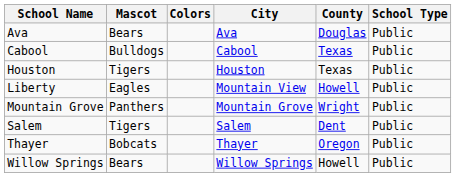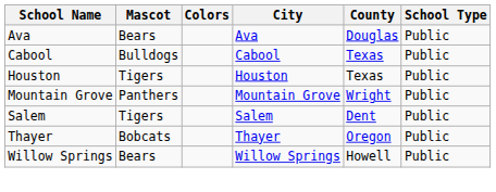 <table class="wikitable">
 <tr>
 <th>School Name</th>
 <th>Mascot</th>
 <th>Colors</th>
 <th>City</th>
 <th>County</th>
 <th>School Type</th>
 </tr>
 <tr>
 <td>Ava</td>
 <td>Bears</td>
 <td></td>
 <td><a href='#'>Ava</a></td>
 <td><a href='#'>Douglas</a></td>
 <td>Public</td>
 </tr>
 <tr>
 <td>Cabool</td>
 <td>Bulldogs</td>
 <td></td>
 <td><a href='#'>Cabool</a></td>
 <td><a href='#'>Texas</a></td>
 <td>Public</td>
 </tr>
 <tr>
 <td>Houston</td>
 <td>Tigers</td>
 <td></td>
 <td><a href='#'>Houston</a></td>
 <td>Texas</td>
-<td>Public</td>
-</tr>
-<tr>
-<td>Liberty</td>
-<td>Eagles</td>
-<td></td>
-<td><a href='#'>Mountain View</a></td>
-<td><a href='#'>Howell</a></td>
 <td>Public</td>
 </tr>
 <tr>
 <td>Mountain Grove</td>
 <td>Panthers</td>
 <td></td>
 <td><a href='#'>Mountain Grove</a></td>
 <td><a href='#'>Wright</a></td>
 <td>Public</td>
 </tr>
 <tr>
 <td>Salem</td>
 <td>Tigers</td>
 <td></td>
 <td><a href='#'>Salem</a></td>
 <td><a href='#'>Dent</a></td>
 <td>Public</td>
 </tr>
 <tr>
 <td>Thayer</td>
 <td>Bobcats</td>
 <td></td>
 <td><a href='#'>Thayer</a></td>
 <td><a href='#'>Oregon</a></td>
 <td>Public</td>
 </tr>
 <tr>
 <td>Willow Springs</td>
 <td>Bears</td>
 <td></td>
 <td><a href='#'>Willow Springs</a></td>
 <td>Howell</td>
 <td>Public</td>
 </tr>
 </table>
